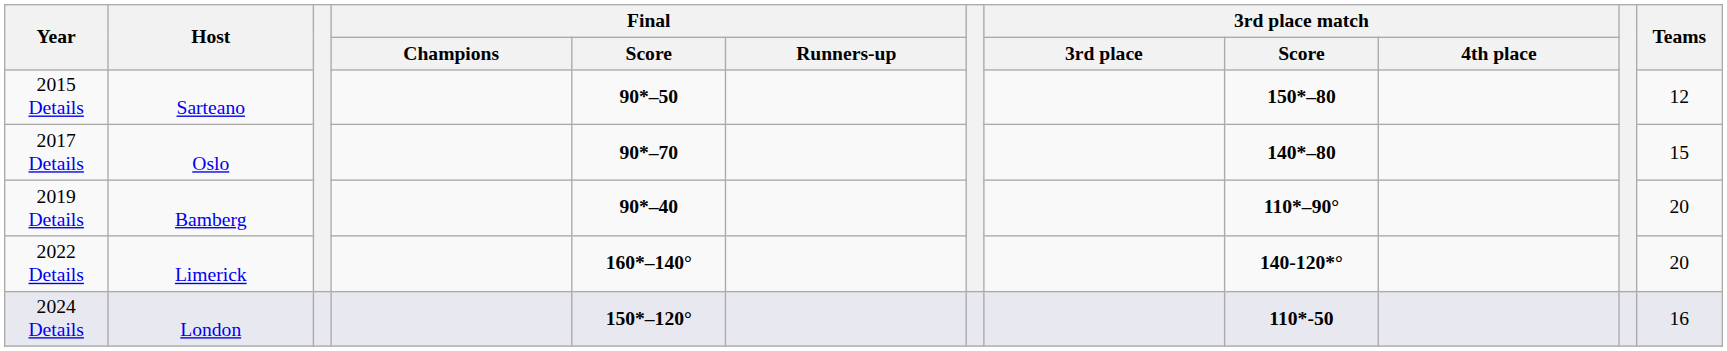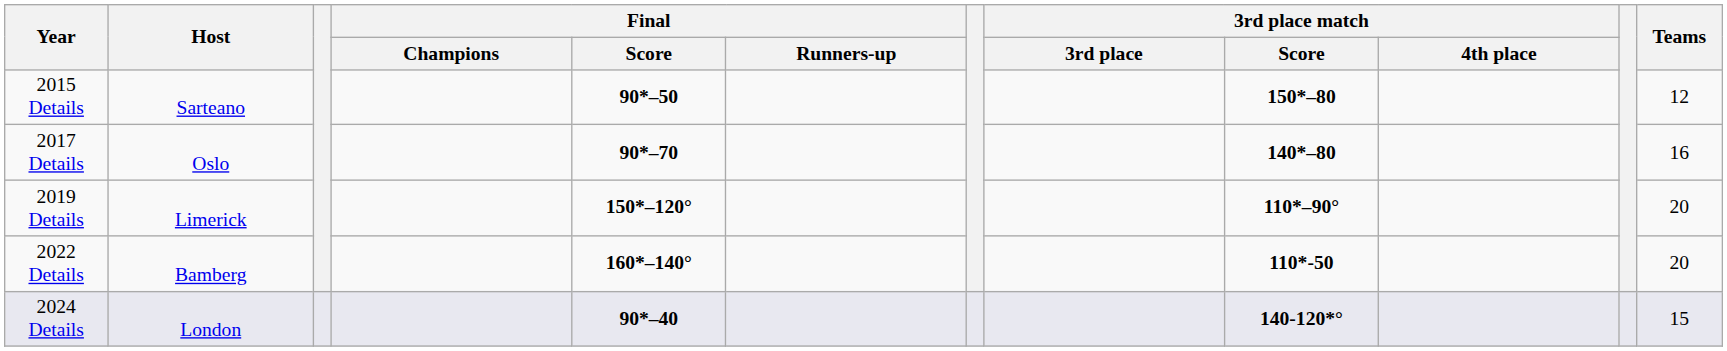 <table class="wikitable" style="font-size:90%;width:100%;text-align:center;">
 <tr>
 <th rowspan="2" width="6%">Year</th>
 <th rowspan="2" width="12%">Host</th>
 <th rowspan="6" width="1%"></th>
 <th colspan="3">Final</th>
 <th rowspan="6" width="1%"></th>
 <th colspan="3">3rd place match</th>
 <th rowspan="6" width="1%"></th>
 <th rowspan="2" width="5%">Teams</th>
 </tr>
 <tr>
 <th width="14%">Champions</th>
 <th width="9%">Score</th>
 <th width="14%">Runners-up</th>
 <th width="14%">3rd place</th>
 <th width="9%">Score</th>
 <th width="14%">4th place</th>
 </tr>
 <tr>
 <td>2015<br><a href='#'>Details</a></td>
 <td><br><a href='#'>Sarteano</a></td>
 <td></td>
 <td><strong>90*–50</strong></td>
 <td></td>
 <td></td>
 <td><strong>150*–80</strong></td>
 <td></td>
 <td>12</td>
 </tr>
 <tr>
 <td>2017<br><a href='#'>Details</a></td>
 <td><br><a href='#'>Oslo</a></td>
 <td></td>
 <td><strong>90*–70</strong></td>
 <td></td>
 <td></td>
 <td><strong>140*–80</strong></td>
 <td></td>
-<td>15</td>
+<td>16</td>
 </tr>
 <tr>
 <td>2019<br><a href='#'>Details</a></td>
-<td><br><a href='#'>Bamberg</a></td>
+<td><br><a href='#'>Limerick</a></td>
 <td></td>
-<td><strong>90*–40</strong></td>
+<td><strong>150*–120°</strong></td>
 <td></td>
 <td></td>
 <td><strong>110*–90°</strong></td>
 <td></td>
 <td>20</td>
 </tr>
 <tr>
 <td>2022<br><a href='#'>Details</a></td>
-<td><br><a href='#'>Limerick</a></td>
+<td><br><a href='#'>Bamberg</a></td>
 <td></td>
 <td><strong>160*–140°</strong></td>
 <td></td>
 <td></td>
-<td><strong>140-120*°</strong></td>
+<td><strong>110*-50</strong></td>
 <td></td>
 <td>20</td>
 </tr>
 <tr bgcolor="#E8E8F0">
 <td>2024<br><a href='#'>Details</a></td>
 <td><br><a href='#'>London</a></td>
 <td></td>
 <td></td>
-<td><strong>150*–120°</strong></td>
+<td><strong>90*–40</strong></td>
 <td></td>
 <td></td>
 <td></td>
-<td><strong>110*-50</strong></td>
+<td><strong>140-120*°</strong></td>
 <td></td>
 <td></td>
-<td>16</td>
+<td>15</td>
 </tr>
 </table>
